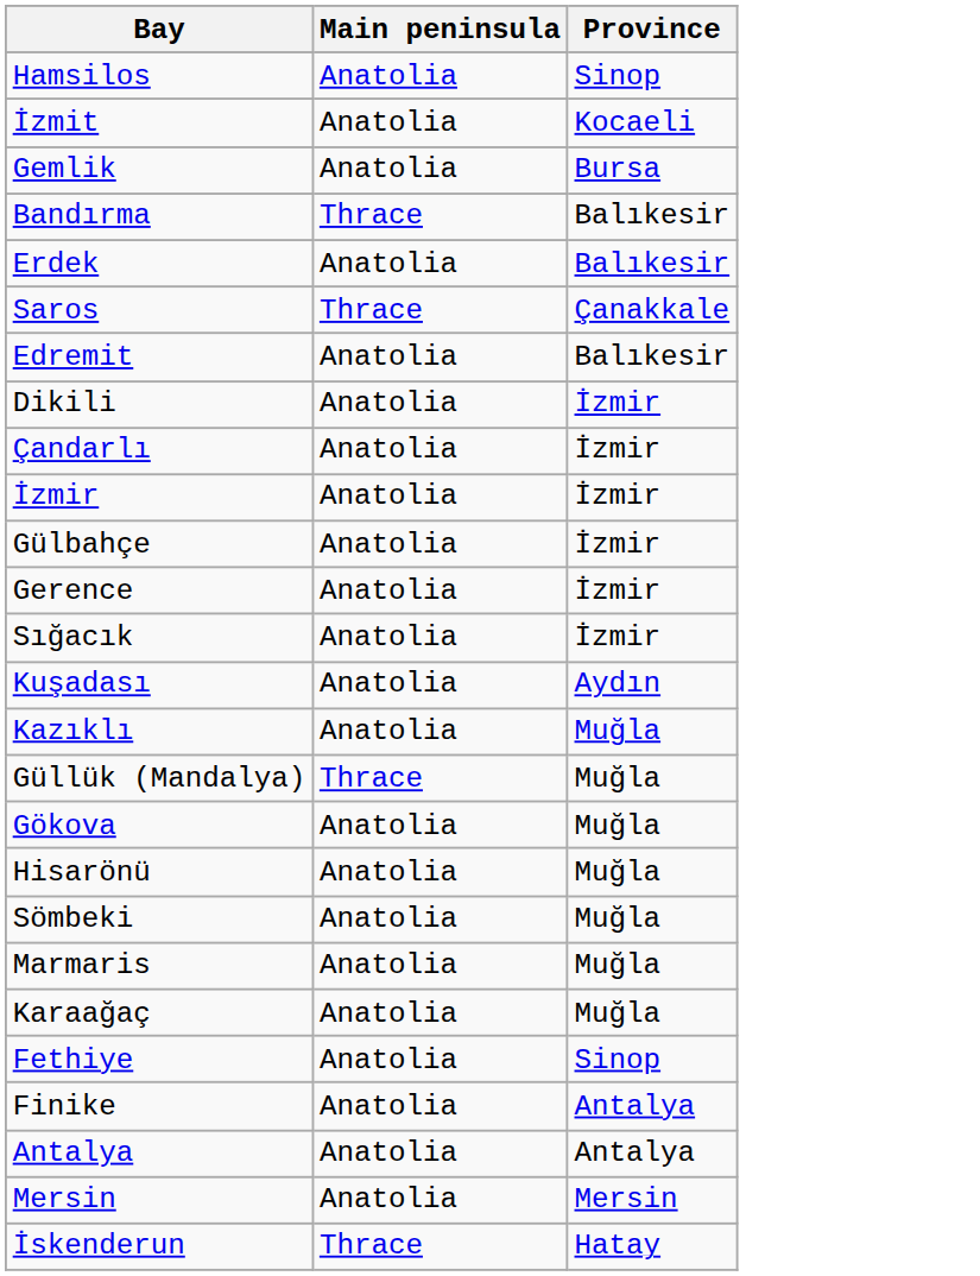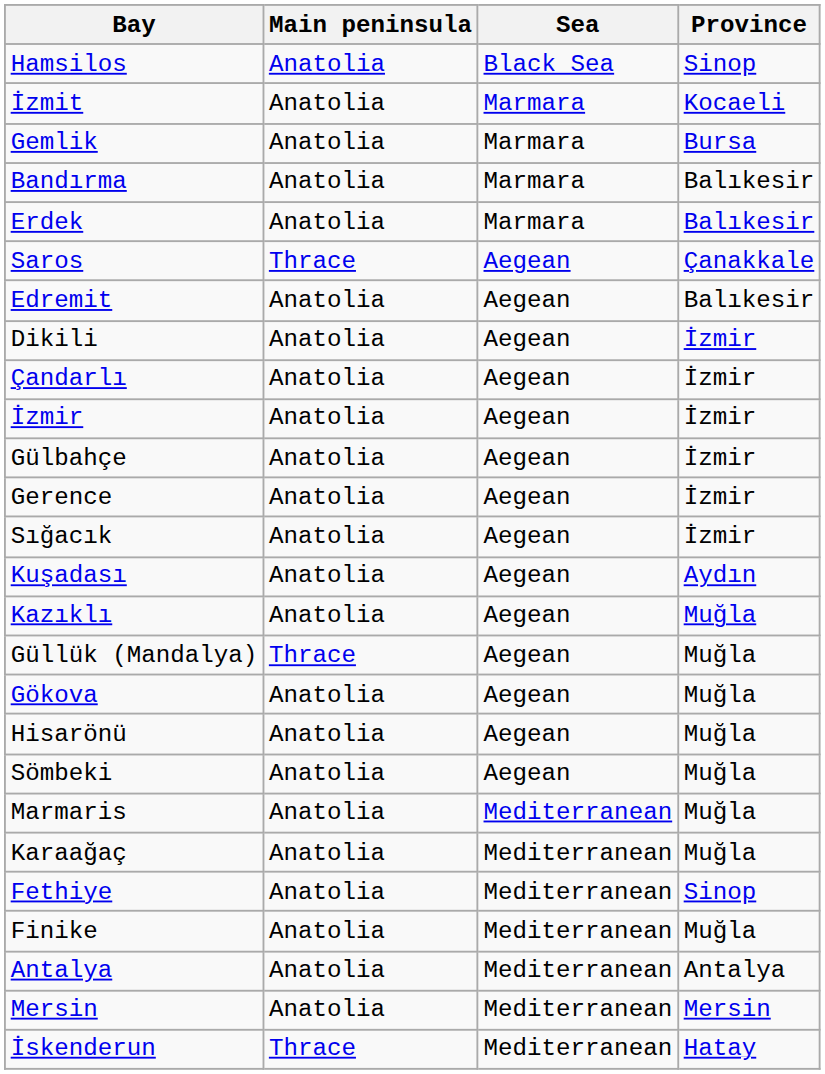 <table class="sortable wikitable">
 <tr>
 <th>Bay</th>
 <th>Main peninsula</th>
+<th>Sea</th>
 <th>Province</th>
 </tr>
 <tr>
 <td><a href='#'>Hamsilos</a></td>
 <td><a href='#'>Anatolia</a></td>
+<td><a href='#'>Black Sea</a></td>
 <td><a href='#'>Sinop</a></td>
 </tr>
 <tr>
 <td><a href='#'>İzmit</a></td>
 <td>Anatolia</td>
+<td><a href='#'>Marmara</a></td>
 <td><a href='#'>Kocaeli</a></td>
 </tr>
 <tr>
 <td><a href='#'>Gemlik</a></td>
 <td>Anatolia</td>
+<td>Marmara</td>
 <td><a href='#'>Bursa</a></td>
 </tr>
 <tr>
 <td><a href='#'>Bandırma</a></td>
-<td><a href='#'>Thrace</a></td>
+<td>Anatolia</td>
+<td>Marmara</td>
 <td Balıkesir Province>Balıkesir</td>
 </tr>
 <tr>
 <td><a href='#'>Erdek</a></td>
 <td>Anatolia</td>
+<td>Marmara</td>
 <td><a href='#'>Balıkesir</a></td>
 </tr>
 <tr>
 <td><a href='#'>Saros</a></td>
 <td><a href='#'>Thrace</a></td>
+<td><a href='#'>Aegean</a></td>
 <td><a href='#'>Çanakkale</a></td>
 </tr>
 <tr>
 <td><a href='#'>Edremit</a></td>
 <td>Anatolia</td>
+<td>Aegean</td>
 <td>Balıkesir</td>
 </tr>
 <tr>
 <td>Dikili</td>
 <td>Anatolia</td>
+<td>Aegean</td>
 <td><a href='#'>İzmir</a></td>
 </tr>
 <tr>
 <td><a href='#'>Çandarlı</a></td>
 <td>Anatolia</td>
+<td>Aegean</td>
 <td>İzmir</td>
 </tr>
 <tr>
 <td><a href='#'>İzmir</a></td>
 <td>Anatolia</td>
+<td>Aegean</td>
 <td>İzmir</td>
 </tr>
 <tr>
 <td>Gülbahçe</td>
 <td>Anatolia</td>
+<td>Aegean</td>
 <td>İzmir</td>
 </tr>
 <tr>
 <td>Gerence</td>
 <td>Anatolia</td>
+<td>Aegean</td>
 <td>İzmir</td>
 </tr>
 <tr>
 <td>Sığacık</td>
 <td>Anatolia</td>
+<td>Aegean</td>
 <td>İzmir</td>
 </tr>
 <tr>
 <td><a href='#'>Kuşadası</a></td>
 <td>Anatolia</td>
+<td>Aegean</td>
 <td><a href='#'>Aydın</a></td>
 </tr>
 <tr>
 <td><a href='#'>Kazıklı</a></td>
 <td>Anatolia</td>
+<td>Aegean</td>
 <td><a href='#'>Muğla</a></td>
 </tr>
 <tr>
 <td>Güllük (Mandalya)</td>
 <td><a href='#'>Thrace</a></td>
+<td>Aegean</td>
 <td>Muğla</td>
 </tr>
 <tr>
 <td><a href='#'>Gökova</a></td>
 <td>Anatolia</td>
+<td>Aegean</td>
 <td>Muğla</td>
 </tr>
 <tr>
 <td>Hisarönü</td>
 <td>Anatolia</td>
+<td>Aegean</td>
 <td>Muğla</td>
 </tr>
 <tr>
 <td>Sömbeki</td>
 <td>Anatolia</td>
+<td>Aegean</td>
 <td>Muğla</td>
 </tr>
 <tr>
 <td>Marmaris</td>
 <td>Anatolia</td>
+<td><a href='#'>Mediterranean</a></td>
 <td>Muğla</td>
 </tr>
 <tr>
 <td>Karaağaç</td>
 <td>Anatolia</td>
+<td>Mediterranean</td>
 <td>Muğla</td>
 </tr>
 <tr>
 <td><a href='#'>Fethiye</a></td>
 <td>Anatolia</td>
+<td>Mediterranean</td>
 <td><a href='#'>Sinop</a></td>
 </tr>
 <tr>
 <td>Finike</td>
 <td>Anatolia</td>
-<td><a href='#'>Antalya</a></td>
+<td>Mediterranean</td>
+<td>Muğla</td>
 </tr>
 <tr>
 <td><a href='#'>Antalya</a></td>
 <td>Anatolia</td>
+<td>Mediterranean</td>
 <td>Antalya</td>
 </tr>
 <tr>
 <td><a href='#'>Mersin</a></td>
 <td>Anatolia</td>
+<td>Mediterranean</td>
 <td><a href='#'>Mersin</a></td>
 </tr>
 <tr>
 <td><a href='#'>İskenderun</a></td>
 <td><a href='#'>Thrace</a></td>
+<td>Mediterranean</td>
 <td><a href='#'>Hatay</a></td>
 </tr>
 </table>
